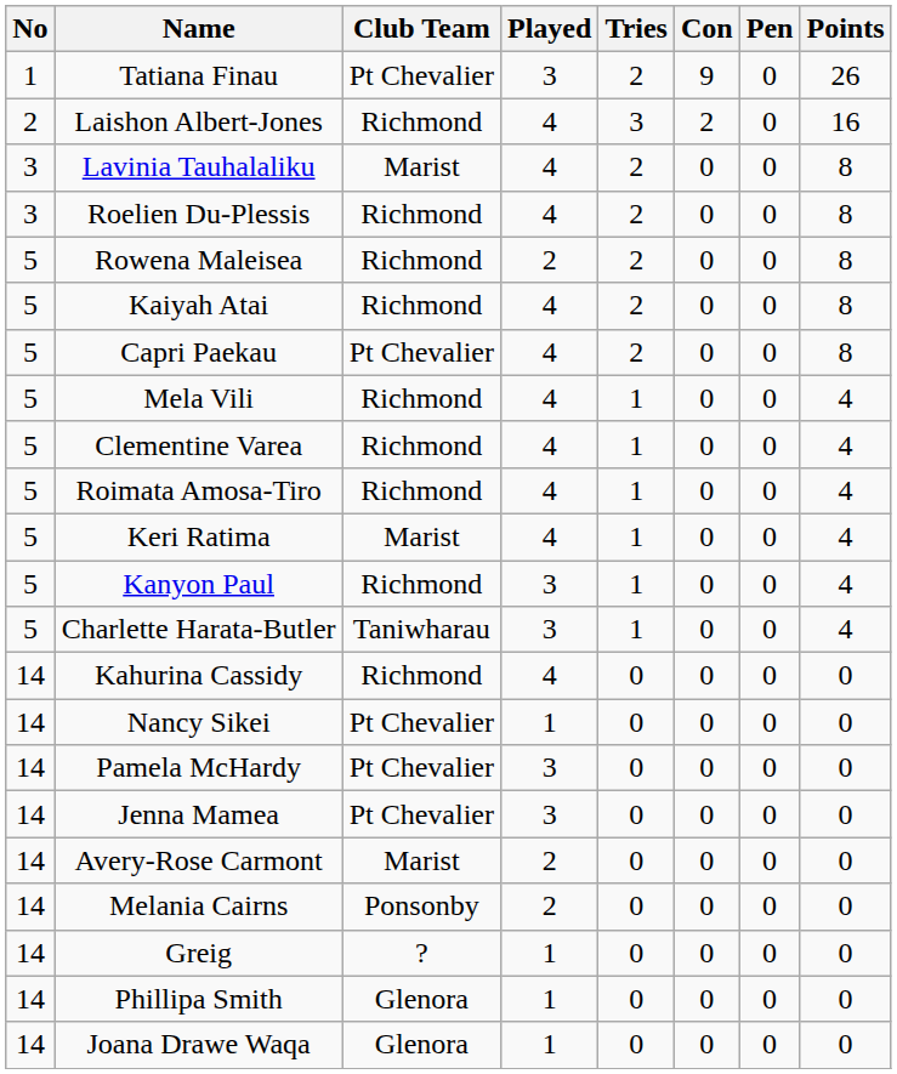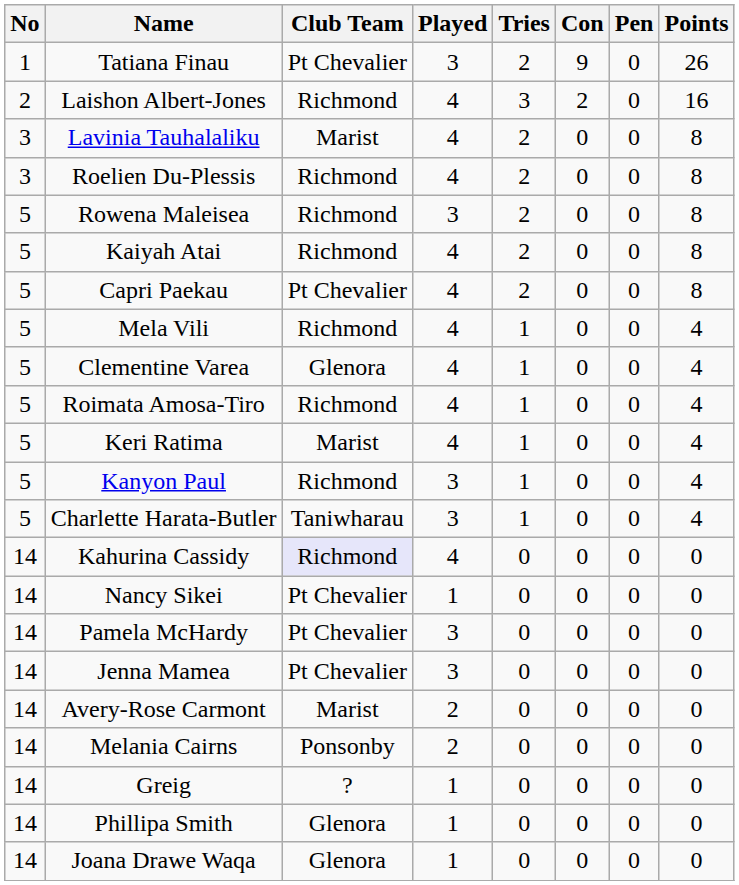 <table class="wikitable sortable" style="text-align: center;">
 <tr>
 <th>No</th>
 <th>Name</th>
 <th>Club Team</th>
 <th>Played</th>
 <th>Tries</th>
 <th>Con</th>
 <th>Pen</th>
 <th>Points</th>
 </tr>
 <tr>
 <td>1</td>
 <td>Tatiana Finau</td>
 <td>Pt Chevalier</td>
 <td>3</td>
 <td>2</td>
 <td>9</td>
 <td>0</td>
 <td>26</td>
 </tr>
 <tr>
 <td>2</td>
 <td>Laishon Albert-Jones</td>
 <td>Richmond</td>
 <td>4</td>
 <td>3</td>
 <td>2</td>
 <td>0</td>
 <td>16</td>
 </tr>
 <tr>
 <td>3</td>
 <td><a href='#'>Lavinia Tauhalaliku</a></td>
 <td>Marist</td>
 <td>4</td>
 <td>2</td>
 <td>0</td>
 <td>0</td>
 <td>8</td>
 </tr>
 <tr>
 <td>3</td>
 <td>Roelien Du-Plessis</td>
 <td>Richmond</td>
 <td>4</td>
 <td>2</td>
 <td>0</td>
 <td>0</td>
 <td>8</td>
 </tr>
 <tr>
 <td>5</td>
 <td>Rowena Maleisea</td>
 <td>Richmond</td>
-<td>2</td>
+<td>3</td>
 <td>2</td>
 <td>0</td>
 <td>0</td>
 <td>8</td>
 </tr>
 <tr>
 <td>5</td>
 <td>Kaiyah Atai</td>
 <td>Richmond</td>
 <td>4</td>
 <td>2</td>
 <td>0</td>
 <td>0</td>
 <td>8</td>
 </tr>
 <tr>
 <td>5</td>
 <td>Capri Paekau</td>
 <td>Pt Chevalier</td>
 <td>4</td>
 <td>2</td>
 <td>0</td>
 <td>0</td>
 <td>8</td>
 </tr>
 <tr>
 <td>5</td>
 <td>Mela Vili</td>
 <td>Richmond</td>
 <td>4</td>
 <td>1</td>
 <td>0</td>
 <td>0</td>
 <td>4</td>
 </tr>
 <tr>
 <td>5</td>
 <td>Clementine Varea</td>
-<td>Richmond</td>
+<td>Glenora</td>
 <td>4</td>
 <td>1</td>
 <td>0</td>
 <td>0</td>
 <td>4</td>
 </tr>
 <tr>
 <td>5</td>
 <td>Roimata Amosa-Tiro</td>
 <td>Richmond</td>
 <td>4</td>
 <td>1</td>
 <td>0</td>
 <td>0</td>
 <td>4</td>
 </tr>
 <tr>
 <td>5</td>
 <td>Keri Ratima</td>
 <td>Marist</td>
 <td>4</td>
 <td>1</td>
 <td>0</td>
 <td>0</td>
 <td>4</td>
 </tr>
 <tr>
 <td>5</td>
 <td><a href='#'>Kanyon Paul</a></td>
 <td>Richmond</td>
 <td>3</td>
 <td>1</td>
 <td>0</td>
 <td>0</td>
 <td>4</td>
 </tr>
 <tr>
 <td>5</td>
 <td>Charlette Harata-Butler</td>
 <td>Taniwharau</td>
 <td>3</td>
 <td>1</td>
 <td>0</td>
 <td>0</td>
 <td>4</td>
 </tr>
 <tr>
 <td>14</td>
 <td>Kahurina Cassidy</td>
-<td>Richmond</td>
+<td style="background: lavender;">Richmond</td>
 <td>4</td>
 <td>0</td>
 <td>0</td>
 <td>0</td>
 <td>0</td>
 </tr>
 <tr>
 <td>14</td>
 <td>Nancy Sikei</td>
 <td>Pt Chevalier</td>
 <td>1</td>
 <td>0</td>
 <td>0</td>
 <td>0</td>
 <td>0</td>
 </tr>
 <tr>
 <td>14</td>
 <td>Pamela McHardy</td>
 <td>Pt Chevalier</td>
 <td>3</td>
 <td>0</td>
 <td>0</td>
 <td>0</td>
 <td>0</td>
 </tr>
 <tr>
 <td>14</td>
 <td>Jenna Mamea</td>
 <td>Pt Chevalier</td>
 <td>3</td>
 <td>0</td>
 <td>0</td>
 <td>0</td>
 <td>0</td>
 </tr>
 <tr>
 <td>14</td>
 <td>Avery-Rose Carmont</td>
 <td>Marist</td>
 <td>2</td>
 <td>0</td>
 <td>0</td>
 <td>0</td>
 <td>0</td>
 </tr>
 <tr>
 <td>14</td>
 <td>Melania Cairns</td>
 <td>Ponsonby</td>
 <td>2</td>
 <td>0</td>
 <td>0</td>
 <td>0</td>
 <td>0</td>
 </tr>
 <tr>
 <td>14</td>
 <td>Greig</td>
 <td>?</td>
 <td>1</td>
 <td>0</td>
 <td>0</td>
 <td>0</td>
 <td>0</td>
 </tr>
 <tr>
 <td>14</td>
 <td>Phillipa Smith</td>
 <td>Glenora</td>
 <td>1</td>
 <td>0</td>
 <td>0</td>
 <td>0</td>
 <td>0</td>
 </tr>
 <tr>
 <td>14</td>
 <td>Joana Drawe Waqa</td>
 <td>Glenora</td>
 <td>1</td>
 <td>0</td>
 <td>0</td>
 <td>0</td>
 <td>0</td>
 </tr>
 <tr>
 </tr>
 </table>
